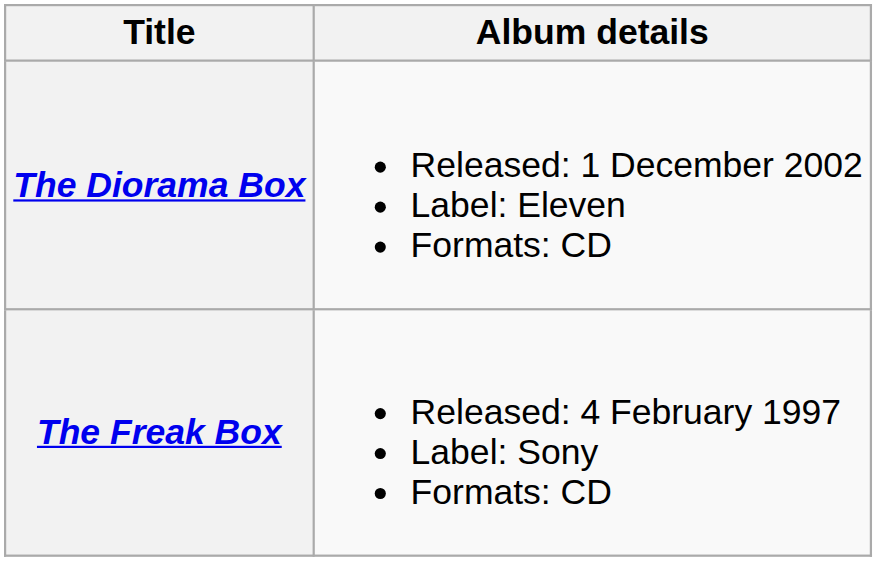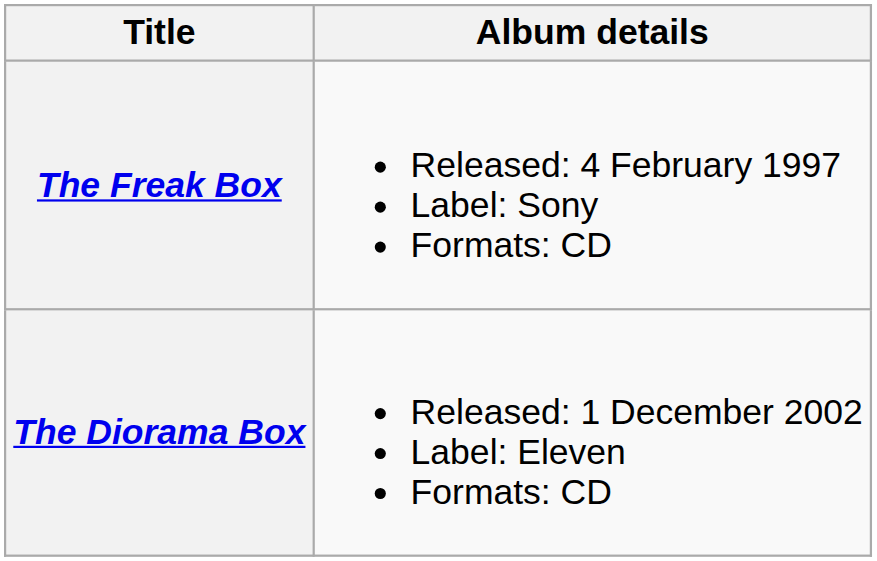 <table class="wikitable plainrowheaders">
 <tr>
 <th scope="col">Title</th>
 <th scope="col">Album details</th>
 </tr>
 <tr>
+<th scope="row"><em><a href='#'>The Freak Box</a></em></th>
+<td><br><ul><li>Released: 4 February 1997</li><li>Label: Sony</li><li>Formats: CD</li></ul></td>
+</tr>
+<tr>
 <th scope="row"><em><a href='#'>The Diorama Box</a></em></th>
 <td><br><ul><li>Released: 1 December 2002</li><li>Label: Eleven</li><li>Formats: CD</li></ul></td>
 </tr>
-<tr>
-<th scope="row"><em><a href='#'>The Freak Box</a></em></th>
-<td><br><ul><li>Released: 4 February 1997</li><li>Label: Sony</li><li>Formats: CD</li></ul></td>
-</tr>
 </table>
